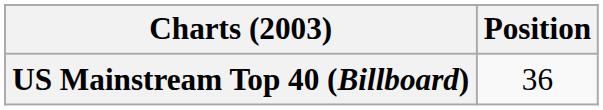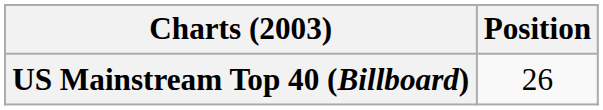 <table class="wikitable plainrowheaders" style="text-align:center">
 <tr>
 <th>Charts (2003)</th>
 <th>Position</th>
 </tr>
 <tr>
 <th scope="row">US Mainstream Top 40 (<em>Billboard</em>)</th>
-<td>36</td>
+<td>26</td>
 </tr>
 </table>
